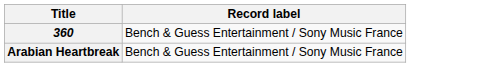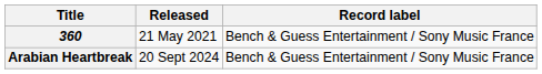 <table class="wikitable plainrowheaders">
 <tr>
 <th scope="col">Title</th>
+<th scope="col">Released</th>
 <th scope="col">Record label</th>
 </tr>
 <tr>
 <th scope="row"><em>360</em></th>
+<td>21 May 2021</td>
 <td>Bench & Guess Entertainment / Sony Music France</td>
 </tr>
 <tr>
 <th>Arabian Heartbreak</th>
+<td>20 Sept 2024</td>
 <td>Bench & Guess Entertainment / Sony Music France</td>
 </tr>
 </table>
